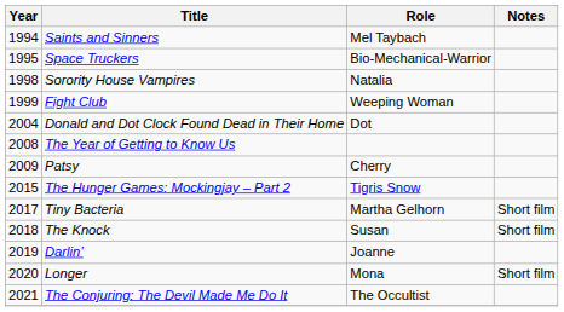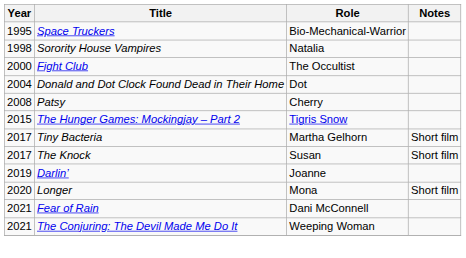 <table class="wikitable sortable">
 <tr>
 <th>Year</th>
 <th>Title</th>
 <th>Role</th>
 <th class="unsortable">Notes</th>
-</tr>
-<tr>
-<td>1994</td>
-<td><em><a href='#'>Saints and Sinners</a></em></td>
-<td>Mel Taybach</td>
-<td></td>
 </tr>
 <tr>
 <td>1995</td>
 <td><em><a href='#'>Space Truckers</a></em></td>
 <td>Bio-Mechanical-Warrior</td>
 <td></td>
 </tr>
 <tr>
 <td>1998</td>
 <td><em>Sorority House Vampires</em></td>
 <td>Natalia</td>
 <td></td>
 </tr>
 <tr>
-<td>1999</td>
+<td>2000</td>
 <td><em><a href='#'>Fight Club</a></em></td>
-<td>Weeping Woman</td>
+<td>The Occultist</td>
 <td></td>
 </tr>
 <tr>
 <td>2004</td>
 <td><em>Donald and Dot Clock Found Dead in Their Home</em></td>
 <td>Dot</td>
 <td></td>
 </tr>
 <tr>
 <td>2008</td>
-<td data-sort-value="Year of Getting to Know Us, The"><em><a href='#'>The Year of Getting to Know Us</a></em></td>
-<td></td>
-<td></td>
-</tr>
-<tr>
-<td>2009</td>
 <td><em>Patsy</em></td>
 <td>Cherry</td>
 <td></td>
 </tr>
 <tr>
 <td>2015</td>
 <td data-sort-value="Hunger Games: Mockingjay – Part 2, The"><em><a href='#'>The Hunger Games: Mockingjay – Part 2</a></em></td>
 <td><a href='#'>Tigris Snow</a></td>
 <td></td>
 </tr>
 <tr>
 <td>2017</td>
 <td><em>Tiny Bacteria</em></td>
 <td>Martha Gelhorn</td>
 <td>Short film</td>
 </tr>
 <tr>
-<td>2018</td>
+<td>2017</td>
 <td data-sort-value="Knock, The"><em>The Knock</em></td>
 <td>Susan</td>
 <td>Short film</td>
 </tr>
 <tr>
 <td>2019</td>
 <td><em><a href='#'>Darlin’</a></em></td>
 <td>Joanne</td>
 <td></td>
 </tr>
 <tr>
 <td>2020</td>
 <td><em>Longer</em></td>
 <td>Mona</td>
 <td>Short film</td>
 </tr>
 <tr>
 <td>2021</td>
+<td><em><a href='#'>Fear of Rain</a></em></td>
+<td>Dani McConnell</td>
+<td></td>
+</tr>
+<tr>
+<td>2021</td>
 <td data-sort-value="Conjuring: The Devil Made Me Do It, The"><em><a href='#'>The Conjuring: The Devil Made Me Do It</a></em></td>
-<td>The Occultist</td>
+<td>Weeping Woman</td>
 <td></td>
 </tr>
 <tr>
 </tr>
 </table>
